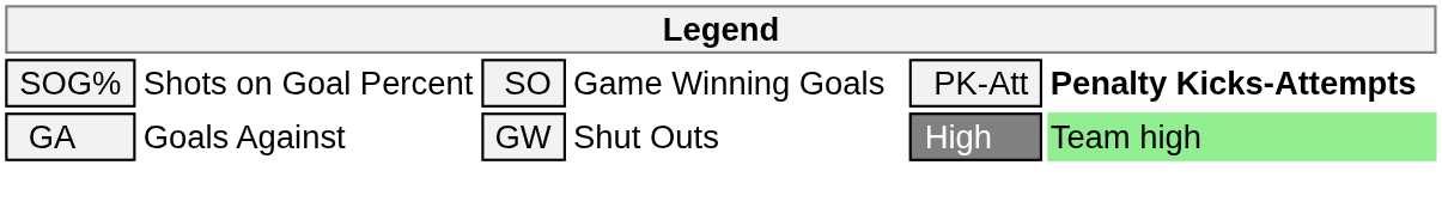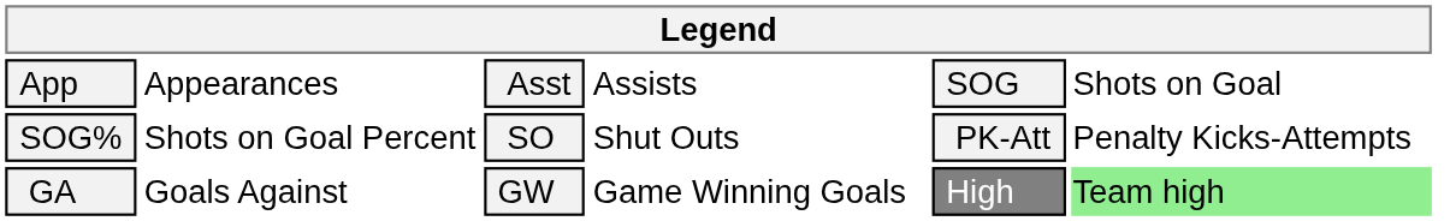 <table class="toccolours" style="font-size: 80%; white-space: nowrap;">
 <tr>
 <th colspan="6" style="background-color: #F2F2F2; border: 1px solid #808080;">Legend</th>
 </tr>
 <tr>
+<td style="background-color: #F2F2F2; border: 1px solid black"> App </td>
+<td>Appearances</td>
+<td style="background-color: #F2F2F2; border: 1px solid black">  Asst </td>
+<td style="padding-right: 8px">Assists</td>
+<td style="background-color: #F2F2F2; border: 1px solid black"> SOG </td>
+<td style="padding-right: 8px">Shots on Goal</td>
+</tr>
+<tr>
 <td style="background-color: #F2F2F2; border: 1px solid black;"> SOG% </td>
 <td>Shots on Goal Percent</td>
 <td style="background-color: #F2F2F2; border: 1px solid black">  SO </td>
-<td style="padding-right: 8px">Game Winning Goals</td>
+<td style="padding-right: 8px">Shut Outs</td>
 <td style="background-color: #F2F2F2; border: 1px solid black">  PK-Att </td>
-<td style="padding-right: 8px"><strong>Penalty Kicks-Attempts</strong></td>
+<td style="padding-right: 8px">Penalty Kicks-Attempts</td>
 </tr>
 <tr>
 <td style="background-color: #F2F2F2; border: 1px solid black">  GA </td>
 <td style="padding-right: 8px">Goals Against</td>
 <td style="background-color: #F2F2F2; border: 1px solid black;"> GW </td>
-<td style="padding-right: 8px">Shut Outs</td>
+<td style="padding-right: 8px">Game Winning Goals</td>
 <td style="background:#808080; color:#ffffff; border: 1px solid black"> High </td>
 <td style="background: lightgreen;">Team high</td>
 </tr>
 <tr>
 </tr>
 </table>
